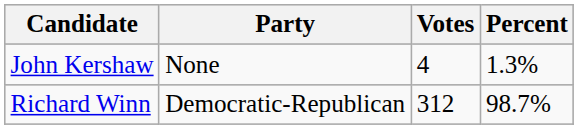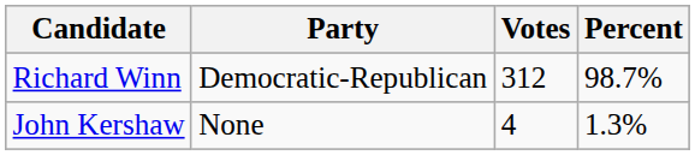 <table class=wikitable>
 <tr>
 <th>Candidate</th>
 <th>Party</th>
 <th>Votes</th>
 <th>Percent</th>
 </tr>
 <tr>
+<td><a href='#'>Richard Winn</a></td>
+<td>Democratic-Republican</td>
+<td>312</td>
+<td>98.7%</td>
+</tr>
+<tr>
 <td><a href='#'>John Kershaw</a></td>
 <td>None</td>
 <td>4</td>
 <td>1.3%</td>
 </tr>
-<tr>
-<td><a href='#'>Richard Winn</a></td>
-<td>Democratic-Republican</td>
-<td>312</td>
-<td>98.7%</td>
-</tr>
 </table>
